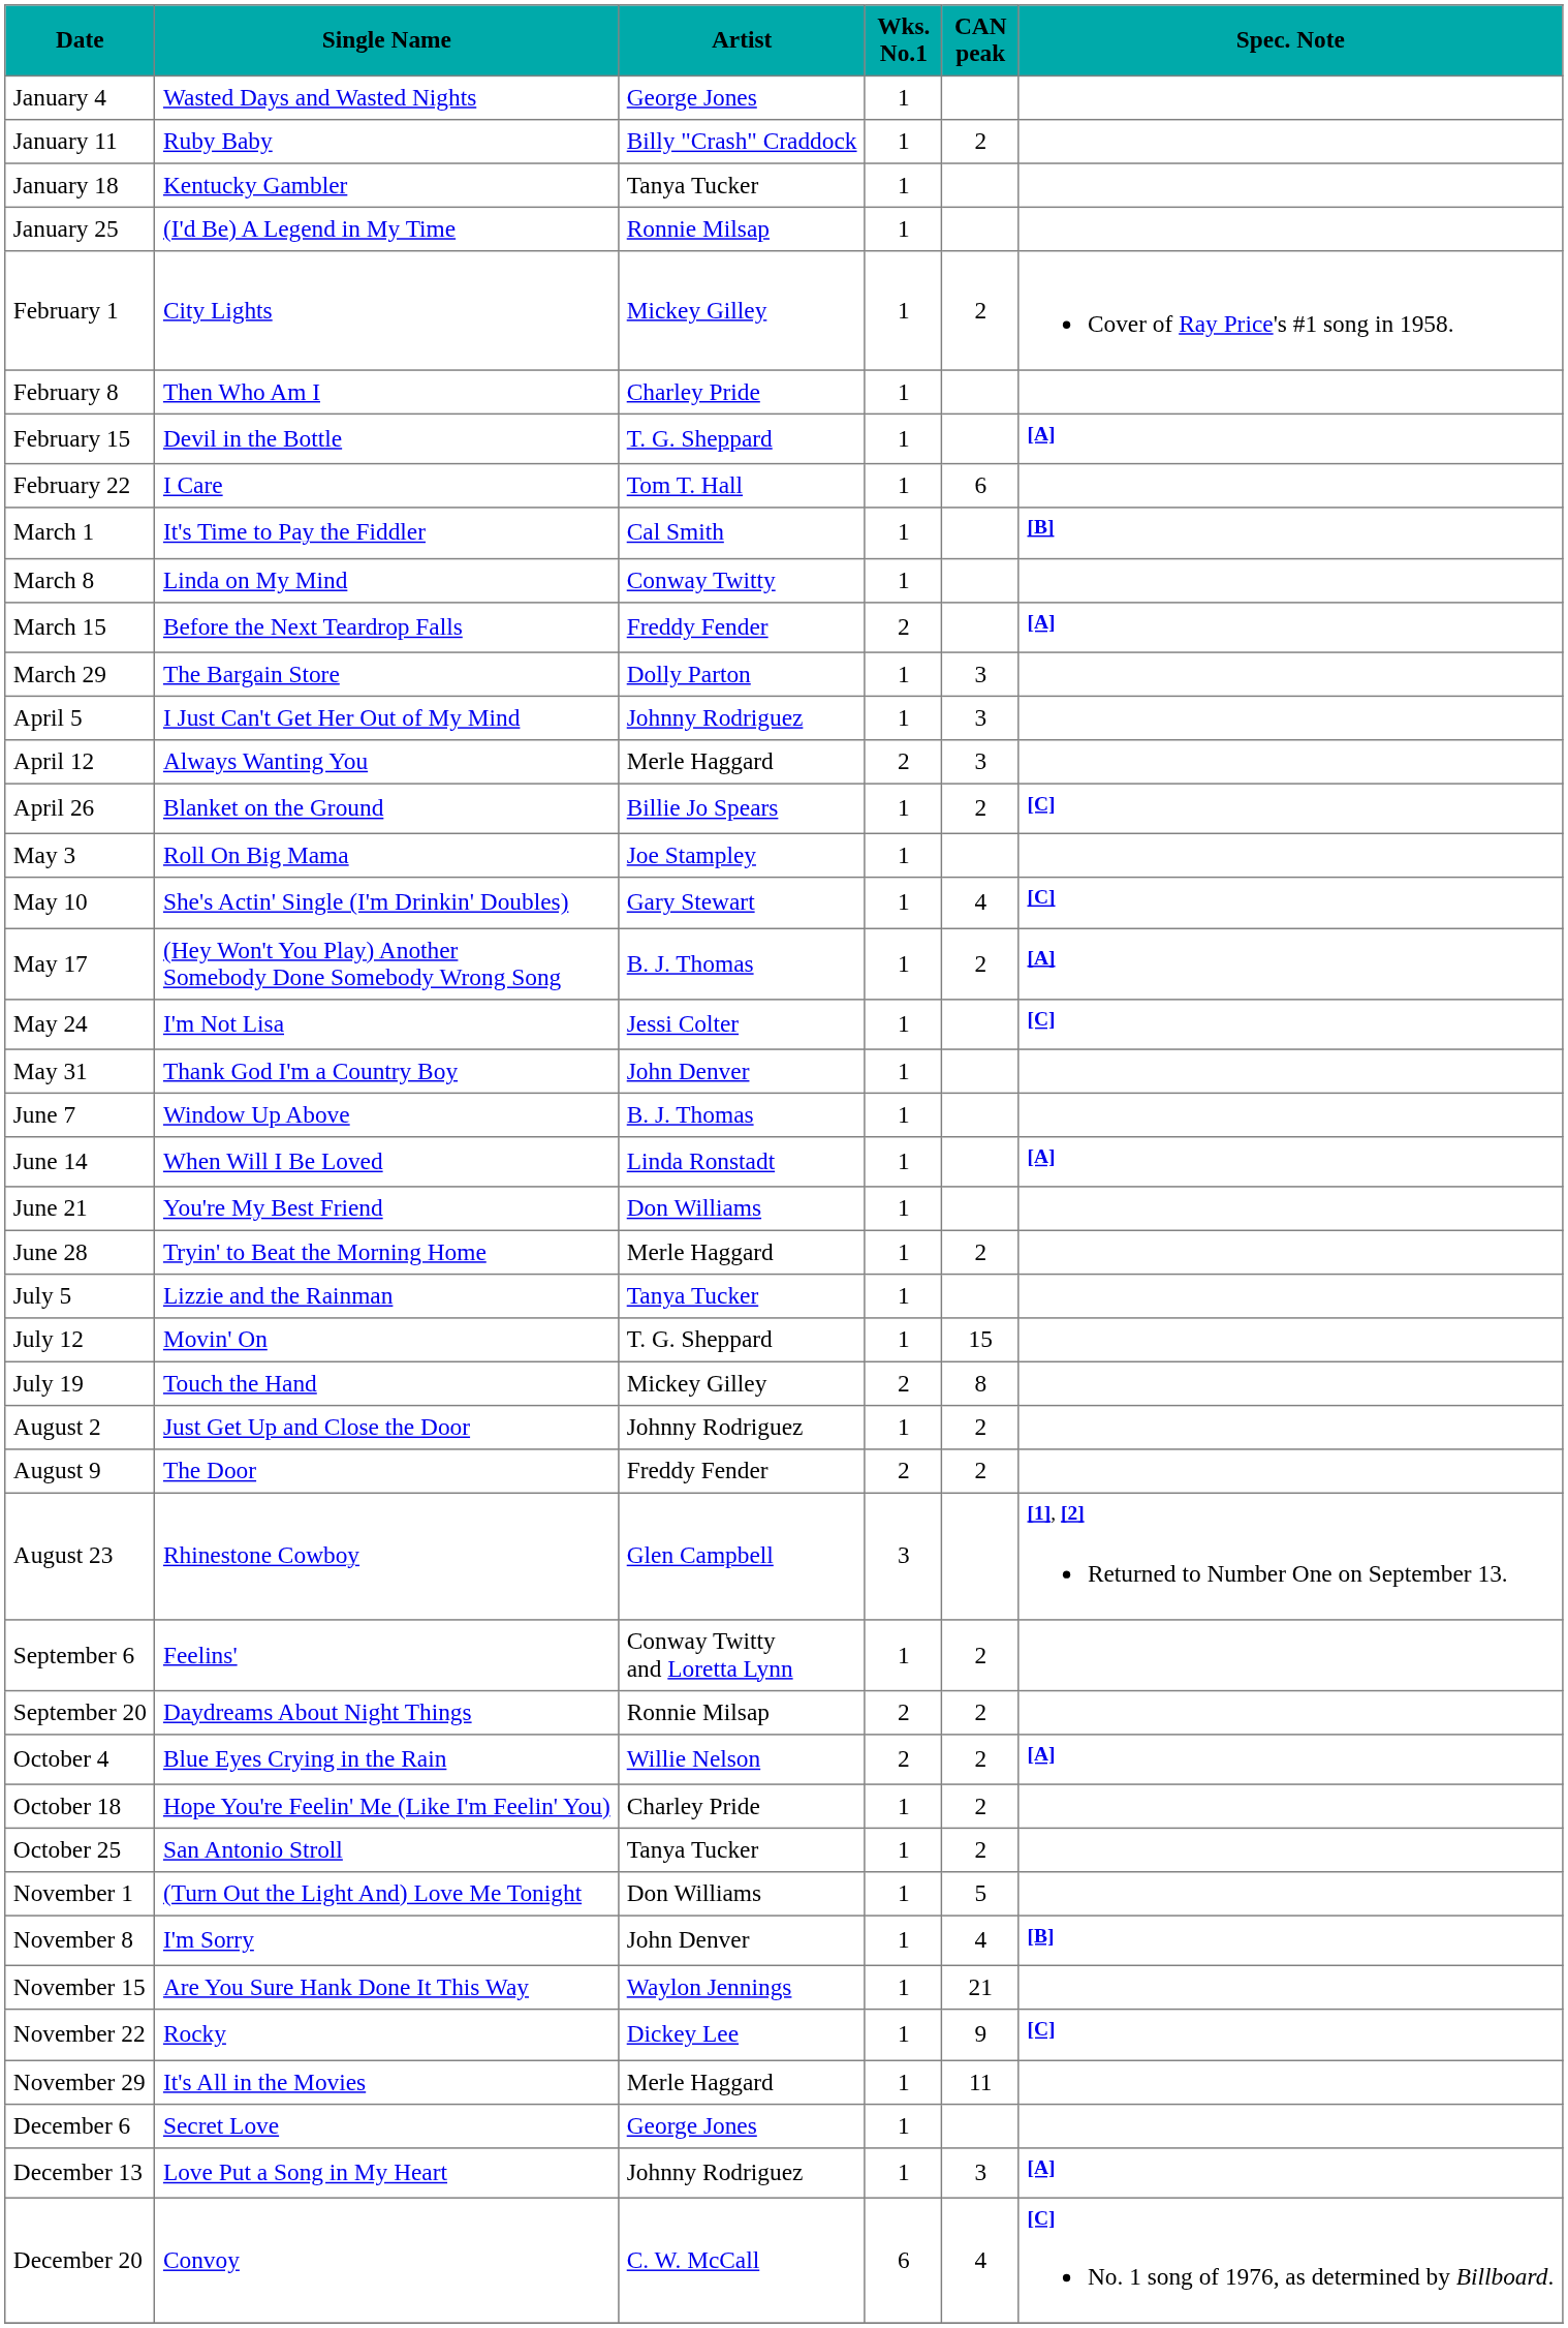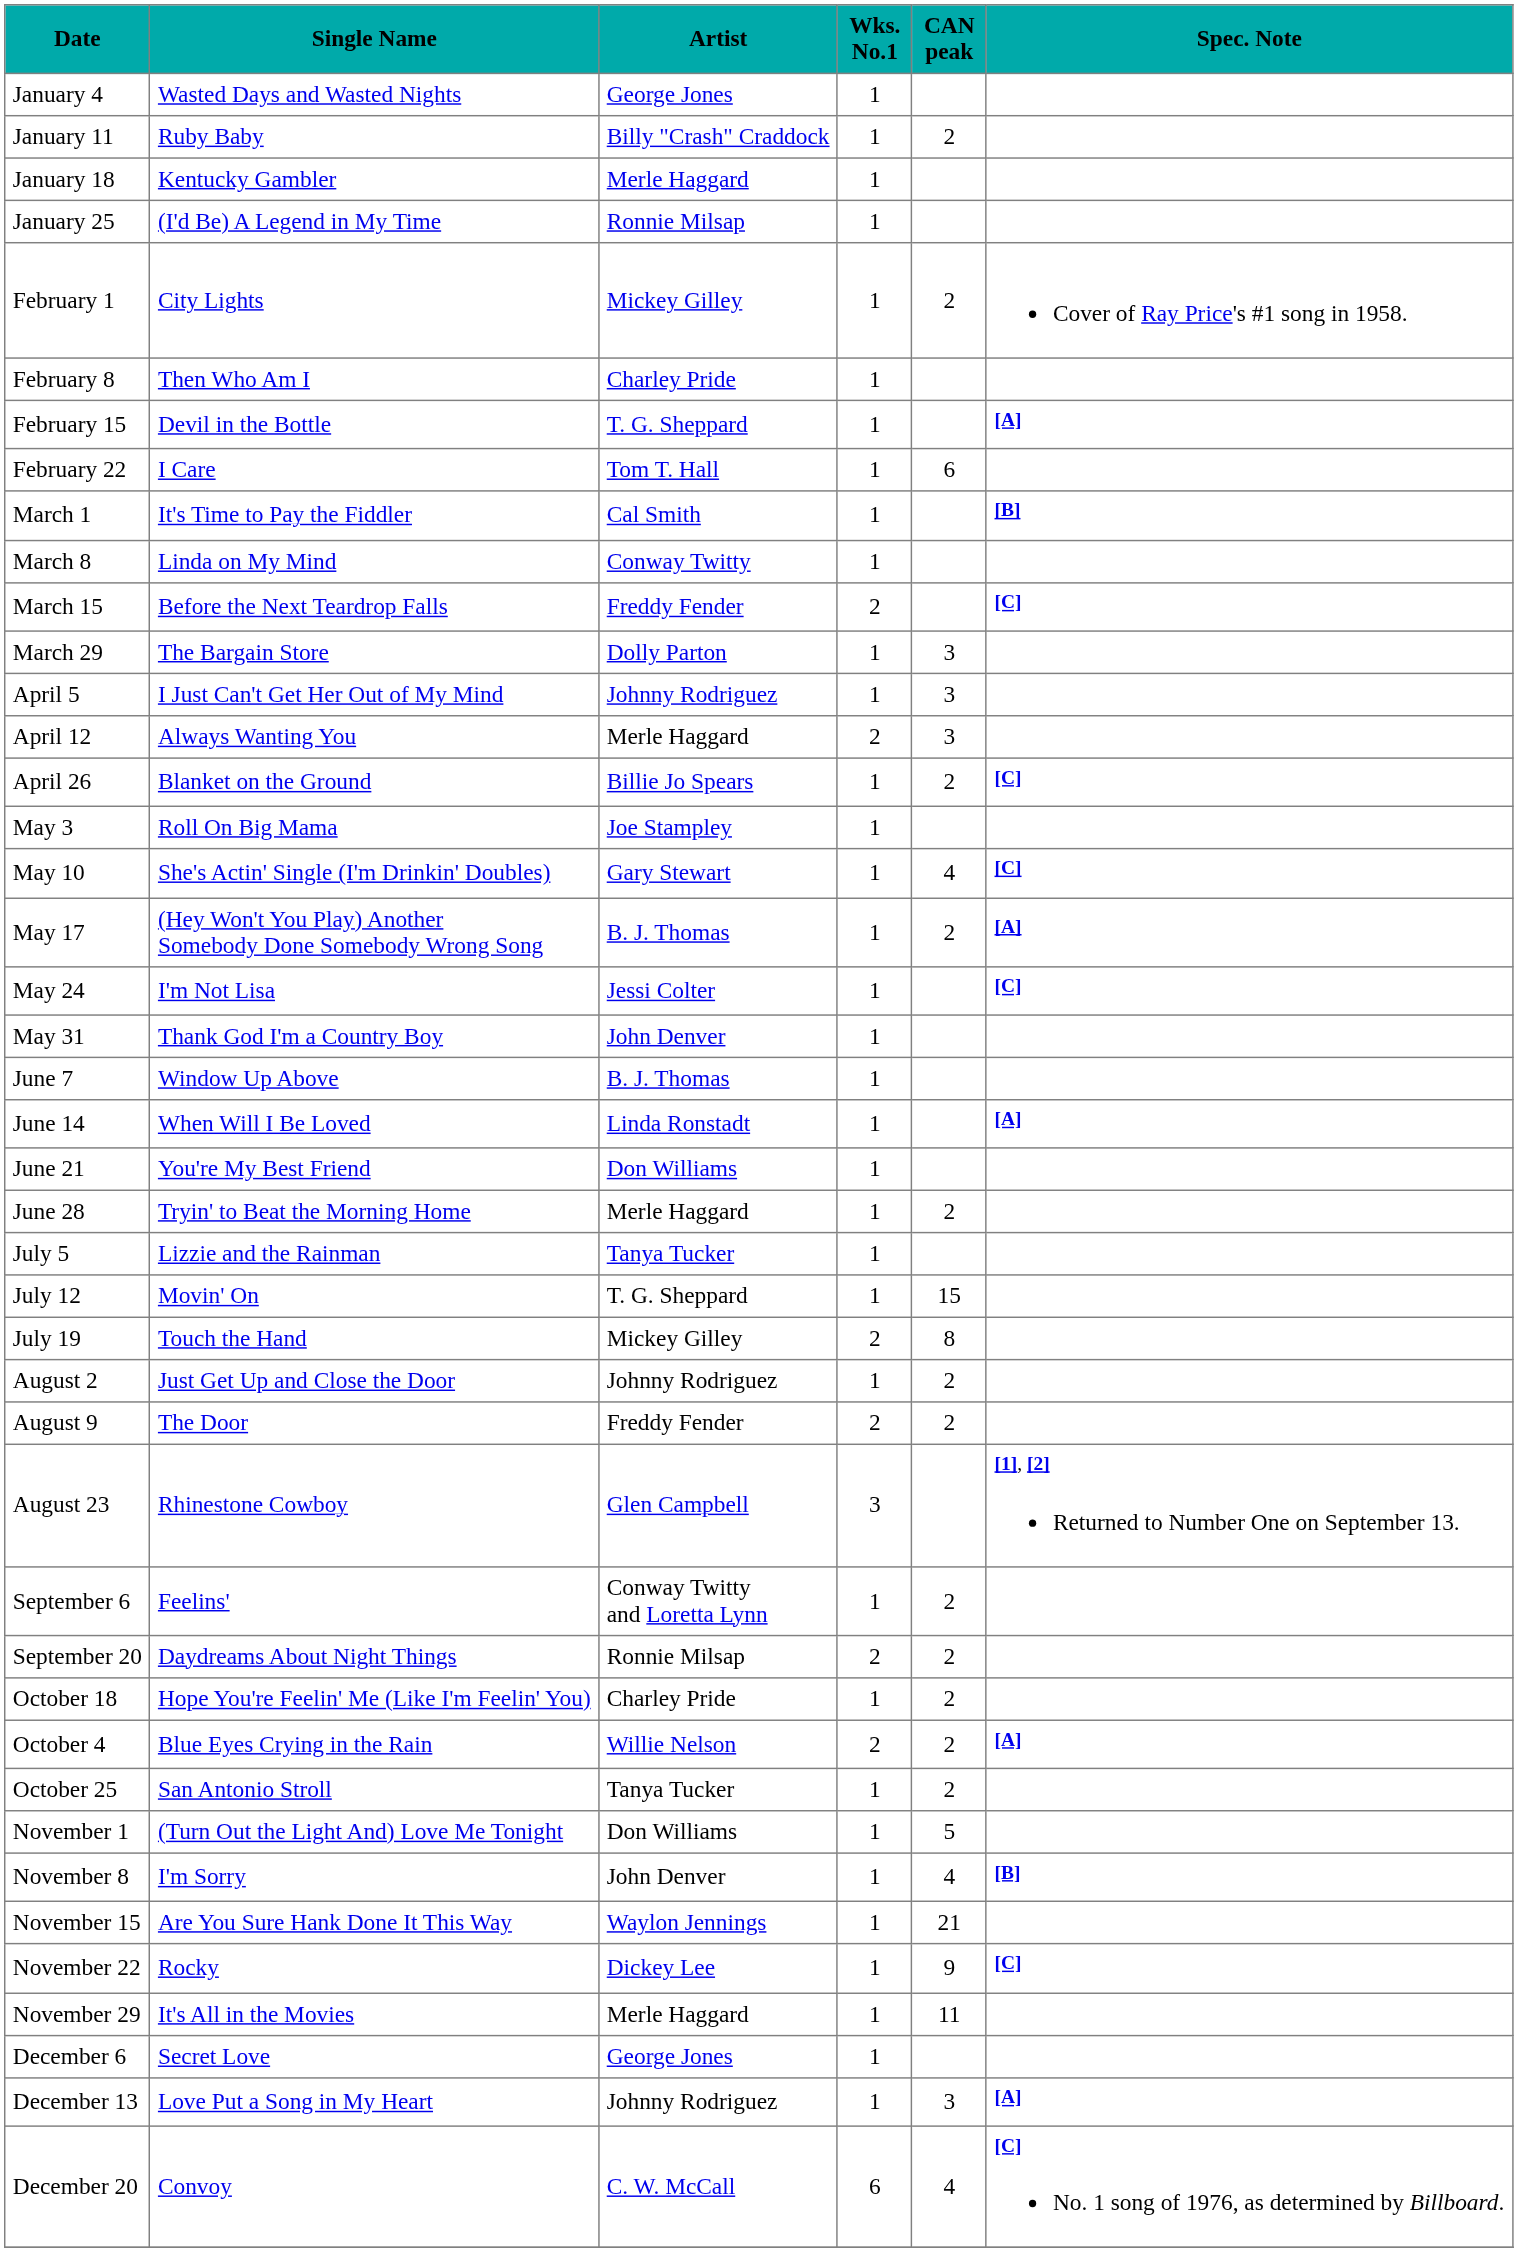 <table border="1" cellpadding="5" cellspacing="1" style="border-collapse: collapse">
 <tr style="background:#00AAAA">
 <th>Date</th>
 <th>Single Name</th>
 <th>Artist</th>
 <th width="40">Wks. No.1</th>
 <th width="40">CAN peak</th>
 <th>Spec. Note</th>
 </tr>
 <tr>
 <td>January 4</td>
 <td><a href='#'>Wasted Days and Wasted Nights</a></td>
 <td><a href='#'>George Jones</a></td>
 <td align="center">1</td>
 <td></td>
 <td></td>
 </tr>
 <tr>
 <td>January 11</td>
 <td><a href='#'>Ruby Baby</a></td>
 <td><a href='#'>Billy "Crash" Craddock</a></td>
 <td align="center">1</td>
 <td align="center">2</td>
 <td></td>
 </tr>
 <tr>
 <td>January 18</td>
 <td><a href='#'>Kentucky Gambler</a></td>
-<td>Tanya Tucker</td>
+<td><a href='#'>Merle Haggard</a></td>
 <td align="center">1</td>
 <td></td>
 <td></td>
 </tr>
 <tr>
 <td>January 25</td>
 <td><a href='#'>(I'd Be) A Legend in My Time</a></td>
 <td><a href='#'>Ronnie Milsap</a></td>
 <td align="center">1</td>
 <td></td>
 <td></td>
 </tr>
 <tr>
 <td>February 1</td>
 <td><a href='#'>City Lights</a></td>
 <td><a href='#'>Mickey Gilley</a></td>
 <td align="center">1</td>
 <td align="center">2</td>
 <td><br><ul><li>Cover of <a href='#'>Ray Price</a>'s #1 song in 1958.</li></ul></td>
 </tr>
 <tr>
 <td>February 8</td>
 <td><a href='#'>Then Who Am I</a></td>
 <td><a href='#'>Charley Pride</a></td>
 <td align="center">1</td>
 <td></td>
 <td></td>
 </tr>
 <tr>
 <td>February 15</td>
 <td><a href='#'>Devil in the Bottle</a></td>
 <td><a href='#'>T. G. Sheppard</a></td>
 <td align="center">1</td>
 <td></td>
 <td><sup><span></span><a href='#'><strong>[A]</strong></a></sup></td>
 </tr>
 <tr>
 <td>February 22</td>
 <td><a href='#'>I Care</a></td>
 <td><a href='#'>Tom T. Hall</a></td>
 <td align="center">1</td>
 <td align="center">6</td>
 <td></td>
 </tr>
 <tr>
 <td>March 1</td>
 <td><a href='#'>It's Time to Pay the Fiddler</a></td>
 <td><a href='#'>Cal Smith</a></td>
 <td align="center">1</td>
 <td></td>
 <td><sup><span></span><a href='#'><strong>[B]</strong></a></sup></td>
 </tr>
 <tr>
 <td>March 8</td>
 <td><a href='#'>Linda on My Mind</a></td>
 <td><a href='#'>Conway Twitty</a></td>
 <td align="center">1</td>
 <td></td>
 <td></td>
 </tr>
 <tr>
 <td>March 15</td>
 <td><a href='#'>Before the Next Teardrop Falls</a></td>
 <td><a href='#'>Freddy Fender</a></td>
 <td align="center">2</td>
 <td></td>
-<td><sup><span></span><a href='#'><strong>[A]</strong></a></sup></td>
+<td><sup><span></span><a href='#'><strong>[C]</strong></a></sup></td>
 </tr>
 <tr>
 <td>March 29</td>
 <td><a href='#'>The Bargain Store</a></td>
 <td><a href='#'>Dolly Parton</a></td>
 <td align="center">1</td>
 <td align="center">3</td>
 <td></td>
 </tr>
 <tr>
 <td>April 5</td>
 <td><a href='#'>I Just Can't Get Her Out of My Mind</a></td>
 <td><a href='#'>Johnny Rodriguez</a></td>
 <td align="center">1</td>
 <td align="center">3</td>
 <td></td>
 </tr>
 <tr>
 <td>April 12</td>
 <td><a href='#'>Always Wanting You</a></td>
 <td>Merle Haggard</td>
 <td align="center">2</td>
 <td align="center">3</td>
 <td></td>
 </tr>
 <tr>
 <td>April 26</td>
 <td><a href='#'>Blanket on the Ground</a></td>
 <td><a href='#'>Billie Jo Spears</a></td>
 <td align="center">1</td>
 <td align="center">2</td>
 <td><sup><span></span><a href='#'><strong>[C]</strong></a></sup></td>
 </tr>
 <tr>
 <td>May 3</td>
 <td><a href='#'>Roll On Big Mama</a></td>
 <td><a href='#'>Joe Stampley</a></td>
 <td align="center">1</td>
 <td></td>
 <td></td>
 </tr>
 <tr>
 <td>May 10</td>
 <td><a href='#'>She's Actin' Single (I'm Drinkin' Doubles)</a></td>
 <td><a href='#'>Gary Stewart</a></td>
 <td align="center">1</td>
 <td align="center">4</td>
 <td><sup><span></span><a href='#'><strong>[C]</strong></a></sup></td>
 </tr>
 <tr>
 <td>May 17</td>
 <td><a href='#'>(Hey Won't You Play) Another<br>Somebody Done Somebody Wrong Song</a></td>
 <td><a href='#'>B. J. Thomas</a></td>
 <td align="center">1</td>
 <td align="center">2</td>
 <td><sup><span></span><a href='#'><strong>[A]</strong></a></sup></td>
 </tr>
 <tr>
 <td>May 24</td>
 <td><a href='#'>I'm Not Lisa</a></td>
 <td><a href='#'>Jessi Colter</a></td>
 <td align="center">1</td>
 <td></td>
 <td><sup><span></span><a href='#'><strong>[C]</strong></a></sup></td>
 </tr>
 <tr>
 <td>May 31</td>
 <td><a href='#'>Thank God I'm a Country Boy</a></td>
 <td><a href='#'>John Denver</a></td>
 <td align="center">1</td>
 <td></td>
 <td></td>
 </tr>
 <tr>
 <td>June 7</td>
 <td><a href='#'>Window Up Above</a></td>
 <td><a href='#'>B. J. Thomas</a></td>
 <td align="center">1</td>
 <td></td>
 <td></td>
 </tr>
 <tr>
 <td>June 14</td>
 <td><a href='#'>When Will I Be Loved</a></td>
 <td><a href='#'>Linda Ronstadt</a></td>
 <td align="center">1</td>
 <td></td>
 <td><sup><span></span><a href='#'><strong>[A]</strong></a></sup></td>
 </tr>
 <tr>
 <td>June 21</td>
 <td><a href='#'>You're My Best Friend</a></td>
 <td><a href='#'>Don Williams</a></td>
 <td align="center">1</td>
 <td></td>
 <td></td>
 </tr>
 <tr>
 <td>June 28</td>
 <td><a href='#'>Tryin' to Beat the Morning Home</a></td>
 <td>Merle Haggard</td>
 <td align="center">1</td>
 <td align="center">2</td>
 <td></td>
 </tr>
 <tr>
 <td>July 5</td>
 <td><a href='#'>Lizzie and the Rainman</a></td>
 <td><a href='#'>Tanya Tucker</a></td>
 <td align="center">1</td>
 <td></td>
 <td></td>
 </tr>
 <tr>
 <td>July 12</td>
 <td><a href='#'>Movin' On</a></td>
 <td>T. G. Sheppard</td>
 <td align="center">1</td>
 <td align="center">15</td>
 <td></td>
 </tr>
 <tr>
 <td>July 19</td>
 <td><a href='#'>Touch the Hand</a></td>
 <td>Mickey Gilley</td>
 <td align="center">2</td>
 <td align="center">8</td>
 <td></td>
 </tr>
 <tr>
 <td>August 2</td>
 <td><a href='#'>Just Get Up and Close the Door</a></td>
 <td>Johnny Rodriguez</td>
 <td align="center">1</td>
 <td align="center">2</td>
 <td></td>
 </tr>
 <tr>
 <td>August 9</td>
 <td><a href='#'>The Door</a></td>
 <td>Freddy Fender</td>
 <td align="center">2</td>
 <td align="center">2</td>
 <td></td>
 </tr>
 <tr>
 <td>August 23</td>
 <td><a href='#'>Rhinestone Cowboy</a></td>
 <td><a href='#'>Glen Campbell</a></td>
 <td align="center">3</td>
 <td></td>
 <td><sup><span></span><a href='#'><strong>[1]</strong></a>, <span></span><a href='#'><strong>[2]</strong></a></sup><br><ul><li>Returned to Number One on September 13.</li></ul></td>
 </tr>
 <tr>
 <td>September 6</td>
 <td><a href='#'>Feelins'</a></td>
 <td>Conway Twitty<br>and <a href='#'>Loretta Lynn</a></td>
 <td align="center">1</td>
 <td align="center">2</td>
 <td></td>
 </tr>
 <tr>
 <td>September 20</td>
 <td><a href='#'>Daydreams About Night Things</a></td>
 <td>Ronnie Milsap</td>
 <td align="center">2</td>
 <td align="center">2</td>
 <td></td>
 </tr>
 <tr>
+<td>October 18</td>
+<td><a href='#'>Hope You're Feelin' Me (Like I'm Feelin' You)</a></td>
+<td>Charley Pride</td>
+<td align="center">1</td>
+<td align="center">2</td>
+<td></td>
+</tr>
+<tr>
 <td>October 4</td>
 <td><a href='#'>Blue Eyes Crying in the Rain</a></td>
 <td><a href='#'>Willie Nelson</a></td>
 <td align="center">2</td>
 <td align="center">2</td>
 <td><sup><span></span><a href='#'><strong>[A]</strong></a></sup></td>
-</tr>
-<tr>
-<td>October 18</td>
-<td><a href='#'>Hope You're Feelin' Me (Like I'm Feelin' You)</a></td>
-<td>Charley Pride</td>
-<td align="center">1</td>
-<td align="center">2</td>
-<td></td>
 </tr>
 <tr>
 <td>October 25</td>
 <td><a href='#'>San Antonio Stroll</a></td>
 <td>Tanya Tucker</td>
 <td align="center">1</td>
 <td align="center">2</td>
 <td></td>
 </tr>
 <tr>
 <td>November 1</td>
 <td><a href='#'>(Turn Out the Light And) Love Me Tonight</a></td>
 <td>Don Williams</td>
 <td align="center">1</td>
 <td align="center">5</td>
 <td></td>
 </tr>
 <tr>
 <td>November 8</td>
 <td><a href='#'>I'm Sorry</a></td>
 <td>John Denver</td>
 <td align="center">1</td>
 <td align="center">4</td>
 <td><sup><span></span><a href='#'><strong>[B]</strong></a></sup></td>
 </tr>
 <tr>
 <td>November 15</td>
 <td><a href='#'>Are You Sure Hank Done It This Way</a></td>
 <td><a href='#'>Waylon Jennings</a></td>
 <td align="center">1</td>
 <td align="center">21</td>
 <td></td>
 </tr>
 <tr>
 <td>November 22</td>
 <td><a href='#'>Rocky</a></td>
 <td><a href='#'>Dickey Lee</a></td>
 <td align="center">1</td>
 <td align="center">9</td>
 <td><sup><span></span><a href='#'><strong>[C]</strong></a></sup></td>
 </tr>
 <tr>
 <td>November 29</td>
 <td><a href='#'>It's All in the Movies</a></td>
 <td>Merle Haggard</td>
 <td align="center">1</td>
 <td align="center">11</td>
 <td></td>
 </tr>
 <tr>
 <td>December 6</td>
 <td><a href='#'>Secret Love</a></td>
 <td><a href='#'>George Jones</a></td>
 <td align="center">1</td>
 <td></td>
 <td></td>
 </tr>
 <tr>
 <td>December 13</td>
 <td><a href='#'>Love Put a Song in My Heart</a></td>
 <td>Johnny Rodriguez</td>
 <td align="center">1</td>
 <td align="center">3</td>
 <td><sup><span></span><a href='#'><strong>[A]</strong></a></sup></td>
 </tr>
 <tr>
 <td>December 20</td>
 <td><a href='#'>Convoy</a></td>
 <td><a href='#'>C. W. McCall</a></td>
 <td align="center">6</td>
 <td align="center">4</td>
 <td><sup><span></span><a href='#'><strong>[C]</strong></a></sup><br><ul><li>No. 1 song of 1976, as determined by <em>Billboard</em>.</li></ul></td>
 </tr>
 <tr>
 </tr>
 </table>
